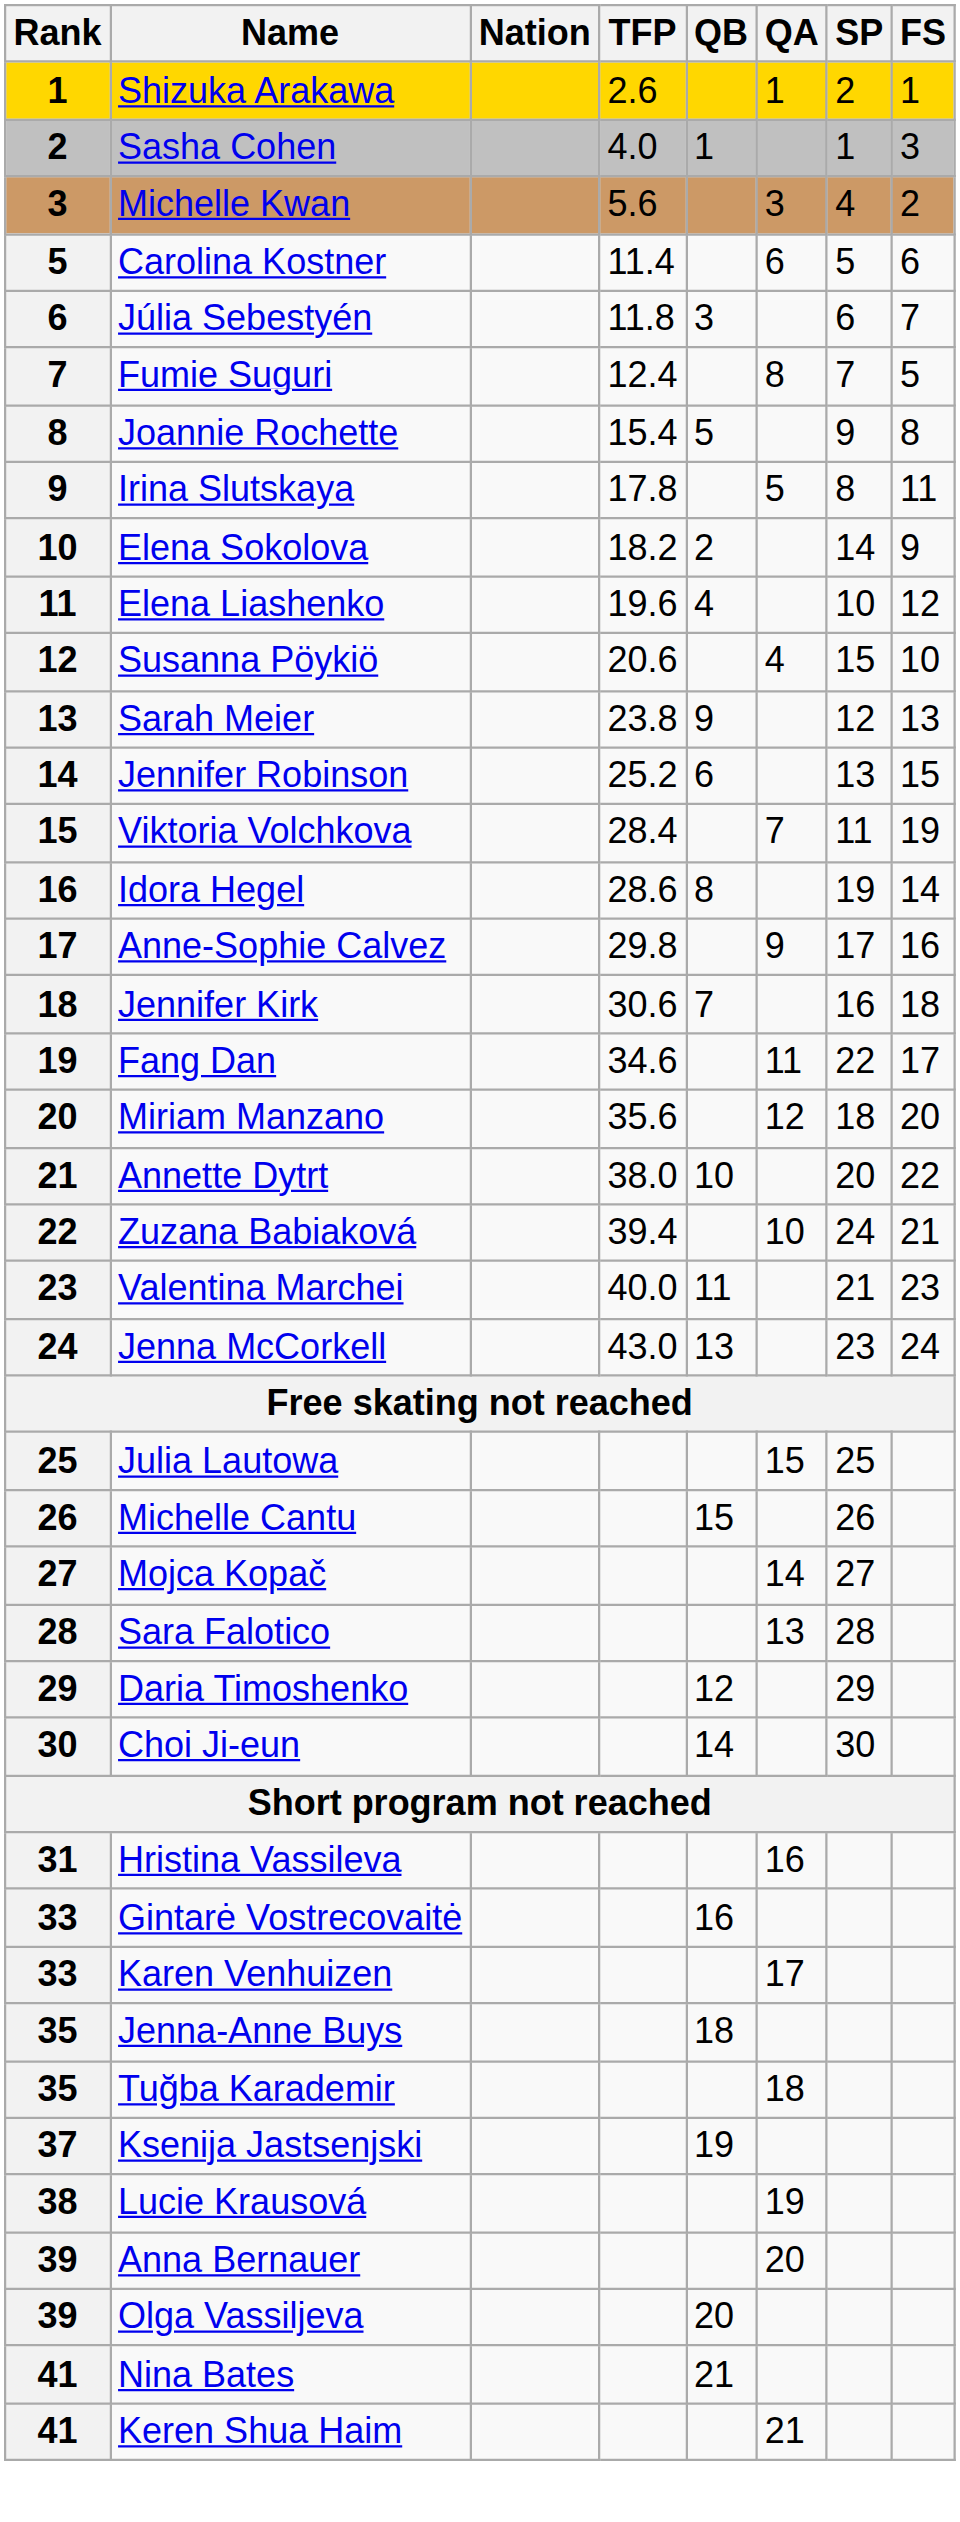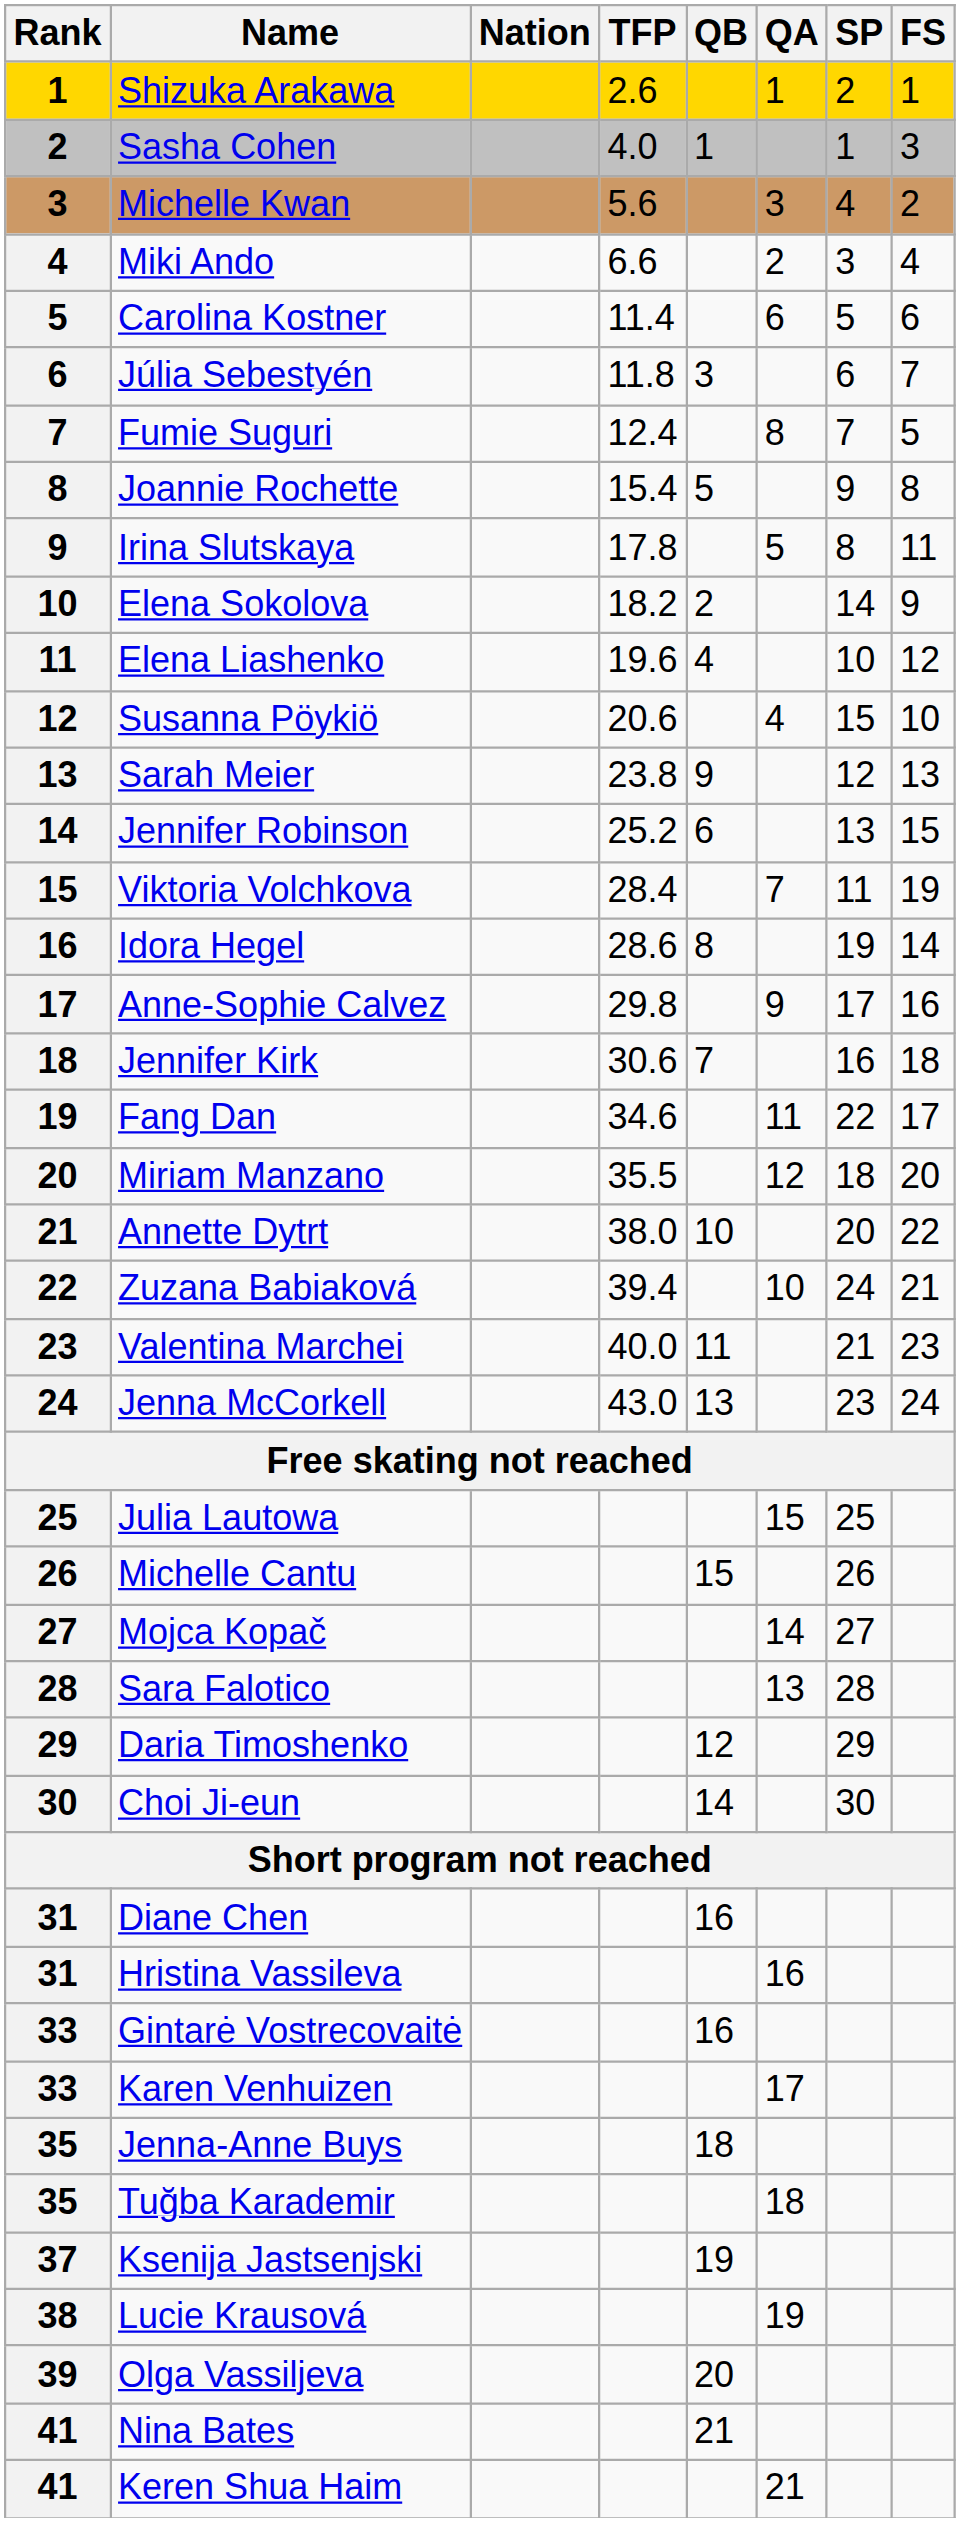 <table class="wikitable">
 <tr>
 <th>Rank</th>
 <th>Name</th>
 <th>Nation</th>
 <th>TFP</th>
 <th>QB</th>
 <th>QA</th>
 <th>SP</th>
 <th>FS</th>
 </tr>
 <tr bgcolor=gold>
 <td align=center><strong>1</strong></td>
 <td><a href='#'>Shizuka Arakawa</a></td>
 <td></td>
 <td>2.6</td>
 <td></td>
 <td>1</td>
 <td>2</td>
 <td>1</td>
 </tr>
 <tr bgcolor=silver>
 <td align=center><strong>2</strong></td>
 <td><a href='#'>Sasha Cohen</a></td>
 <td></td>
 <td>4.0</td>
 <td>1</td>
 <td></td>
 <td>1</td>
 <td>3</td>
 </tr>
 <tr bgcolor=cc9966>
 <td align=center><strong>3</strong></td>
 <td><a href='#'>Michelle Kwan</a></td>
 <td></td>
 <td>5.6</td>
 <td></td>
 <td>3</td>
 <td>4</td>
 <td>2</td>
+</tr>
+<tr>
+<th>4</th>
+<td><a href='#'>Miki Ando</a></td>
+<td></td>
+<td>6.6</td>
+<td></td>
+<td>2</td>
+<td>3</td>
+<td>4</td>
 </tr>
 <tr>
 <th>5</th>
 <td><a href='#'>Carolina Kostner</a></td>
 <td></td>
 <td>11.4</td>
 <td></td>
 <td>6</td>
 <td>5</td>
 <td>6</td>
 </tr>
 <tr>
 <th>6</th>
 <td><a href='#'>Júlia Sebestyén</a></td>
 <td></td>
 <td>11.8</td>
 <td>3</td>
 <td></td>
 <td>6</td>
 <td>7</td>
 </tr>
 <tr>
 <th>7</th>
 <td><a href='#'>Fumie Suguri</a></td>
 <td></td>
 <td>12.4</td>
 <td></td>
 <td>8</td>
 <td>7</td>
 <td>5</td>
 </tr>
 <tr>
 <th>8</th>
 <td><a href='#'>Joannie Rochette</a></td>
 <td></td>
 <td>15.4</td>
 <td>5</td>
 <td></td>
 <td>9</td>
 <td>8</td>
 </tr>
 <tr>
 <th>9</th>
 <td><a href='#'>Irina Slutskaya</a></td>
 <td></td>
 <td>17.8</td>
 <td></td>
 <td>5</td>
 <td>8</td>
 <td>11</td>
 </tr>
 <tr>
 <th>10</th>
 <td><a href='#'>Elena Sokolova</a></td>
 <td></td>
 <td>18.2</td>
 <td>2</td>
 <td></td>
 <td>14</td>
 <td>9</td>
 </tr>
 <tr>
 <th>11</th>
 <td><a href='#'>Elena Liashenko</a></td>
 <td></td>
 <td>19.6</td>
 <td>4</td>
 <td></td>
 <td>10</td>
 <td>12</td>
 </tr>
 <tr>
 <th>12</th>
 <td><a href='#'>Susanna Pöykiö</a></td>
 <td></td>
 <td>20.6</td>
 <td></td>
 <td>4</td>
 <td>15</td>
 <td>10</td>
 </tr>
 <tr>
 <th>13</th>
 <td><a href='#'>Sarah Meier</a></td>
 <td></td>
 <td>23.8</td>
 <td>9</td>
 <td></td>
 <td>12</td>
 <td>13</td>
 </tr>
 <tr>
 <th>14</th>
 <td><a href='#'>Jennifer Robinson</a></td>
 <td></td>
 <td>25.2</td>
 <td>6</td>
 <td></td>
 <td>13</td>
 <td>15</td>
 </tr>
 <tr>
 <th>15</th>
 <td><a href='#'>Viktoria Volchkova</a></td>
 <td></td>
 <td>28.4</td>
 <td></td>
 <td>7</td>
 <td>11</td>
 <td>19</td>
 </tr>
 <tr>
 <th>16</th>
 <td><a href='#'>Idora Hegel</a></td>
 <td></td>
 <td>28.6</td>
 <td>8</td>
 <td></td>
 <td>19</td>
 <td>14</td>
 </tr>
 <tr>
 <th>17</th>
 <td><a href='#'>Anne-Sophie Calvez</a></td>
 <td></td>
 <td>29.8</td>
 <td></td>
 <td>9</td>
 <td>17</td>
 <td>16</td>
 </tr>
 <tr>
 <th>18</th>
 <td><a href='#'>Jennifer Kirk</a></td>
 <td></td>
 <td>30.6</td>
 <td>7</td>
 <td></td>
 <td>16</td>
 <td>18</td>
 </tr>
 <tr>
 <th>19</th>
 <td><a href='#'>Fang Dan</a></td>
 <td></td>
 <td>34.6</td>
 <td></td>
 <td>11</td>
 <td>22</td>
 <td>17</td>
 </tr>
 <tr>
 <th>20</th>
 <td><a href='#'>Miriam Manzano</a></td>
 <td></td>
-<td>35.6</td>
+<td>35.5</td>
 <td></td>
 <td>12</td>
 <td>18</td>
 <td>20</td>
 </tr>
 <tr>
 <th>21</th>
 <td><a href='#'>Annette Dytrt</a></td>
 <td></td>
 <td>38.0</td>
 <td>10</td>
 <td></td>
 <td>20</td>
 <td>22</td>
 </tr>
 <tr>
 <th>22</th>
 <td><a href='#'>Zuzana Babiaková</a></td>
 <td></td>
 <td>39.4</td>
 <td></td>
 <td>10</td>
 <td>24</td>
 <td>21</td>
 </tr>
 <tr>
 <th>23</th>
 <td><a href='#'>Valentina Marchei</a></td>
 <td></td>
 <td>40.0</td>
 <td>11</td>
 <td></td>
 <td>21</td>
 <td>23</td>
 </tr>
 <tr>
 <th>24</th>
 <td><a href='#'>Jenna McCorkell</a></td>
 <td></td>
 <td>43.0</td>
 <td>13</td>
 <td></td>
 <td>23</td>
 <td>24</td>
 </tr>
 <tr>
 <th colspan=8>Free skating not reached</th>
 </tr>
 <tr>
 <th>25</th>
 <td><a href='#'>Julia Lautowa</a></td>
 <td></td>
 <td></td>
 <td></td>
 <td>15</td>
 <td>25</td>
 <td></td>
 </tr>
 <tr>
 <th>26</th>
 <td><a href='#'>Michelle Cantu</a></td>
 <td></td>
 <td></td>
 <td>15</td>
 <td></td>
 <td>26</td>
 <td></td>
 </tr>
 <tr>
 <th>27</th>
 <td><a href='#'>Mojca Kopač</a></td>
 <td></td>
 <td></td>
 <td></td>
 <td>14</td>
 <td>27</td>
 <td></td>
 </tr>
 <tr>
 <th>28</th>
 <td><a href='#'>Sara Falotico</a></td>
 <td></td>
 <td></td>
 <td></td>
 <td>13</td>
 <td>28</td>
 <td></td>
 </tr>
 <tr>
 <th>29</th>
 <td><a href='#'>Daria Timoshenko</a></td>
 <td></td>
 <td></td>
 <td>12</td>
 <td></td>
 <td>29</td>
 <td></td>
 </tr>
 <tr>
 <th>30</th>
 <td><a href='#'>Choi Ji-eun</a></td>
 <td></td>
 <td></td>
 <td>14</td>
 <td></td>
 <td>30</td>
 <td></td>
 </tr>
 <tr>
 <th colspan=8>Short program not reached</th>
 </tr>
 <tr>
 <th>31</th>
+<td><a href='#'>Diane Chen</a></td>
+<td></td>
+<td></td>
+<td>16</td>
+<td></td>
+<td></td>
+<td></td>
+</tr>
+<tr>
+<th>31</th>
 <td><a href='#'>Hristina Vassileva</a></td>
 <td></td>
 <td></td>
 <td></td>
 <td>16</td>
 <td></td>
 <td></td>
 </tr>
 <tr>
 <th>33</th>
 <td><a href='#'>Gintarė Vostrecovaitė</a></td>
 <td></td>
 <td></td>
 <td>16</td>
 <td></td>
 <td></td>
 <td></td>
 </tr>
 <tr>
 <th>33</th>
 <td><a href='#'>Karen Venhuizen</a></td>
 <td></td>
 <td></td>
 <td></td>
 <td>17</td>
 <td></td>
 <td></td>
 </tr>
 <tr>
 <th>35</th>
 <td><a href='#'>Jenna-Anne Buys</a></td>
 <td></td>
 <td></td>
 <td>18</td>
 <td></td>
 <td></td>
 <td></td>
 </tr>
 <tr>
 <th>35</th>
 <td><a href='#'>Tuğba Karademir</a></td>
 <td></td>
 <td></td>
 <td></td>
 <td>18</td>
 <td></td>
 <td></td>
 </tr>
 <tr>
 <th>37</th>
 <td><a href='#'>Ksenija Jastsenjski</a></td>
 <td></td>
 <td></td>
 <td>19</td>
 <td></td>
 <td></td>
 <td></td>
 </tr>
 <tr>
 <th>38</th>
 <td><a href='#'>Lucie Krausová</a></td>
 <td></td>
 <td></td>
 <td></td>
 <td>19</td>
 <td></td>
 <td></td>
 </tr>
 <tr>
 <th>39</th>
-<td><a href='#'>Anna Bernauer</a></td>
-<td></td>
-<td></td>
-<td></td>
-<td>20</td>
-<td></td>
-<td></td>
-</tr>
-<tr>
-<th>39</th>
 <td><a href='#'>Olga Vassiljeva</a></td>
 <td></td>
 <td></td>
 <td>20</td>
 <td></td>
 <td></td>
 <td></td>
 </tr>
 <tr>
 <th>41</th>
 <td><a href='#'>Nina Bates</a></td>
 <td></td>
 <td></td>
 <td>21</td>
 <td></td>
 <td></td>
 <td></td>
 </tr>
 <tr>
 <th>41</th>
 <td><a href='#'>Keren Shua Haim</a></td>
 <td></td>
 <td></td>
 <td></td>
 <td>21</td>
 <td></td>
 <td></td>
 </tr>
 </table>
